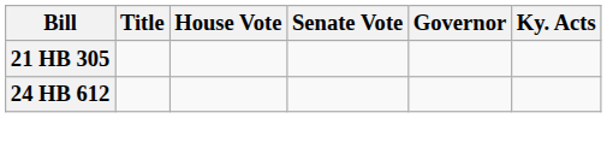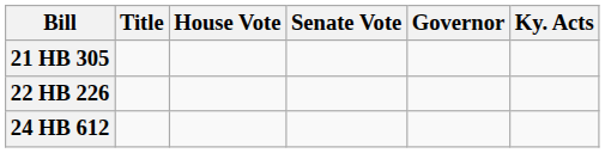 <table class="wikitable plainrowheaders">
 <tr>
 <th scope=col>Bill</th>
 <th scope=col>Title</th>
 <th scope=col>House Vote</th>
 <th scope=col>Senate Vote</th>
 <th scope=col>Governor</th>
 <th scope=col>Ky. Acts</th>
 </tr>
 <tr>
 <th scope=row>21 HB 305</th>
 <td></td>
 <td></td>
 <td></td>
 <td></td>
 <td></td>
 </tr>
 <tr>
+<th scope=row>22 HB 226</th>
+<td></td>
+<td></td>
+<td></td>
+<td></td>
+<td></td>
+</tr>
+<tr>
 <th scope=row>24 HB 612</th>
 <td></td>
 <td></td>
 <td></td>
 <td></td>
 <td></td>
 </tr>
 </table>
